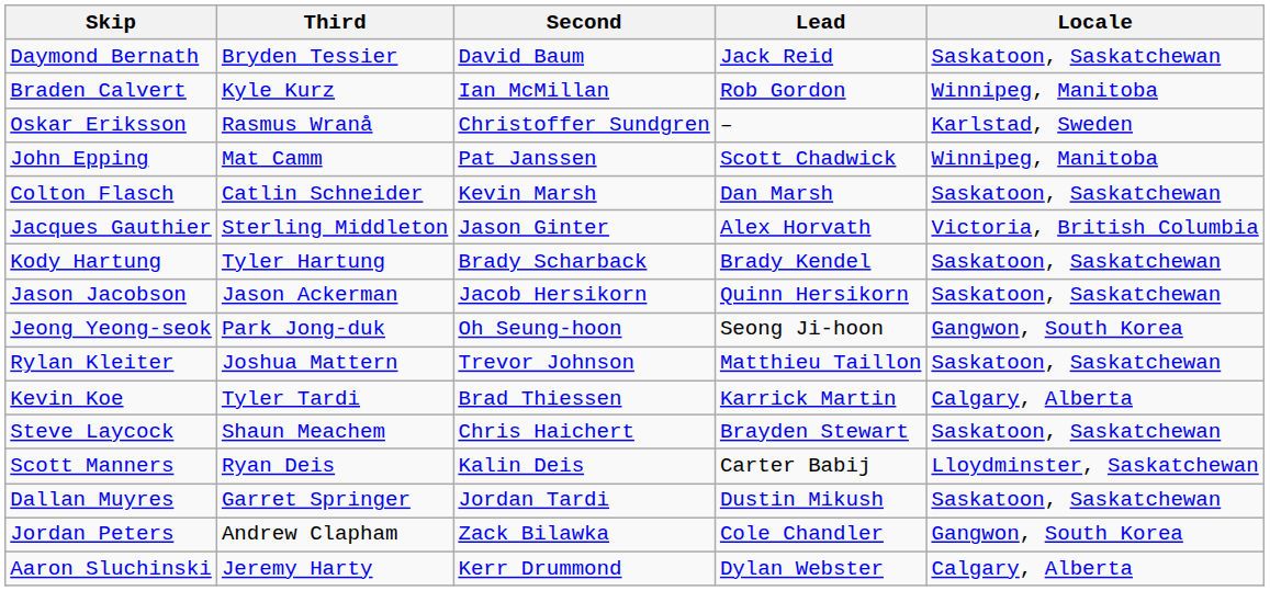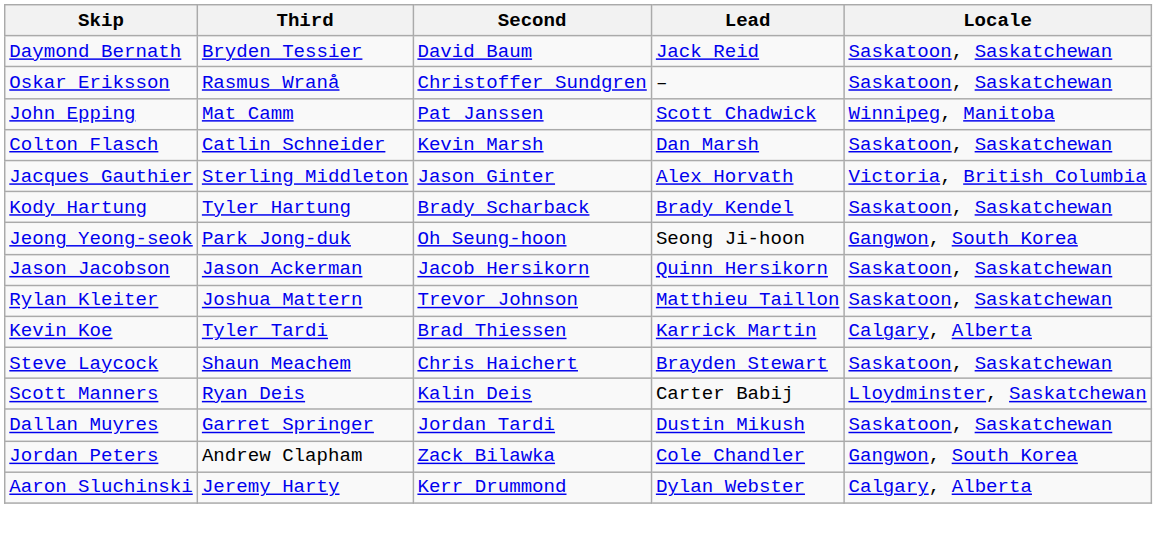 <table class=wikitable>
 <tr>
 <th scope="col">Skip</th>
 <th scope="col">Third</th>
 <th scope="col">Second</th>
 <th scope="col">Lead</th>
 <th scope="col">Locale</th>
 </tr>
 <tr>
 <td><a href='#'>Daymond Bernath</a></td>
 <td><a href='#'>Bryden Tessier</a></td>
 <td><a href='#'>David Baum</a></td>
 <td><a href='#'>Jack Reid</a></td>
 <td> <a href='#'>Saskatoon</a>, <a href='#'>Saskatchewan</a></td>
 </tr>
 <tr>
-<td><a href='#'>Braden Calvert</a></td>
-<td><a href='#'>Kyle Kurz</a></td>
-<td><a href='#'>Ian McMillan</a></td>
-<td><a href='#'>Rob Gordon</a></td>
-<td> <a href='#'>Winnipeg</a>, <a href='#'>Manitoba</a></td>
-</tr>
-<tr>
 <td><a href='#'>Oskar Eriksson</a></td>
 <td><a href='#'>Rasmus Wranå</a></td>
 <td><a href='#'>Christoffer Sundgren</a></td>
 <td>–</td>
-<td> <a href='#'>Karlstad</a>, <a href='#'>Sweden</a></td>
+<td> <a href='#'>Saskatoon</a>, <a href='#'>Saskatchewan</a></td>
 </tr>
 <tr>
 <td><a href='#'>John Epping</a></td>
 <td><a href='#'>Mat Camm</a></td>
 <td><a href='#'>Pat Janssen</a></td>
 <td><a href='#'>Scott Chadwick</a></td>
 <td> <a href='#'>Winnipeg</a>, <a href='#'>Manitoba</a></td>
 </tr>
 <tr>
 <td><a href='#'>Colton Flasch</a></td>
 <td><a href='#'>Catlin Schneider</a></td>
 <td><a href='#'>Kevin Marsh</a></td>
 <td><a href='#'>Dan Marsh</a></td>
 <td> <a href='#'>Saskatoon</a>, <a href='#'>Saskatchewan</a></td>
 </tr>
 <tr>
 <td><a href='#'>Jacques Gauthier</a></td>
 <td><a href='#'>Sterling Middleton</a></td>
 <td><a href='#'>Jason Ginter</a></td>
 <td><a href='#'>Alex Horvath</a></td>
 <td> <a href='#'>Victoria</a>, <a href='#'>British Columbia</a></td>
 </tr>
 <tr>
 <td><a href='#'>Kody Hartung</a></td>
 <td><a href='#'>Tyler Hartung</a></td>
 <td><a href='#'>Brady Scharback</a></td>
 <td><a href='#'>Brady Kendel</a></td>
 <td> <a href='#'>Saskatoon</a>, <a href='#'>Saskatchewan</a></td>
 </tr>
 <tr>
+<td><a href='#'>Jeong Yeong-seok</a></td>
+<td><a href='#'>Park Jong-duk</a></td>
+<td><a href='#'>Oh Seung-hoon</a></td>
+<td>Seong Ji-hoon</td>
+<td> <a href='#'>Gangwon</a>, <a href='#'>South Korea</a></td>
+</tr>
+<tr>
 <td><a href='#'>Jason Jacobson</a></td>
 <td><a href='#'>Jason Ackerman</a></td>
 <td><a href='#'>Jacob Hersikorn</a></td>
 <td><a href='#'>Quinn Hersikorn</a></td>
 <td> <a href='#'>Saskatoon</a>, <a href='#'>Saskatchewan</a></td>
-</tr>
-<tr>
-<td><a href='#'>Jeong Yeong-seok</a></td>
-<td><a href='#'>Park Jong-duk</a></td>
-<td><a href='#'>Oh Seung-hoon</a></td>
-<td>Seong Ji-hoon</td>
-<td> <a href='#'>Gangwon</a>, <a href='#'>South Korea</a></td>
 </tr>
 <tr>
 <td><a href='#'>Rylan Kleiter</a></td>
 <td><a href='#'>Joshua Mattern</a></td>
 <td><a href='#'>Trevor Johnson</a></td>
 <td><a href='#'>Matthieu Taillon</a></td>
 <td> <a href='#'>Saskatoon</a>, <a href='#'>Saskatchewan</a></td>
 </tr>
 <tr>
 <td><a href='#'>Kevin Koe</a></td>
 <td><a href='#'>Tyler Tardi</a></td>
 <td><a href='#'>Brad Thiessen</a></td>
 <td><a href='#'>Karrick Martin</a></td>
 <td> <a href='#'>Calgary</a>, <a href='#'>Alberta</a></td>
 </tr>
 <tr>
 <td><a href='#'>Steve Laycock</a></td>
 <td><a href='#'>Shaun Meachem</a></td>
 <td><a href='#'>Chris Haichert</a></td>
 <td><a href='#'>Brayden Stewart</a></td>
 <td> <a href='#'>Saskatoon</a>, <a href='#'>Saskatchewan</a></td>
 </tr>
 <tr>
 <td><a href='#'>Scott Manners</a></td>
 <td><a href='#'>Ryan Deis</a></td>
 <td><a href='#'>Kalin Deis</a></td>
 <td>Carter Babij</td>
 <td> <a href='#'>Lloydminster</a>, <a href='#'>Saskatchewan</a></td>
 </tr>
 <tr>
 <td><a href='#'>Dallan Muyres</a></td>
 <td><a href='#'>Garret Springer</a></td>
 <td><a href='#'>Jordan Tardi</a></td>
 <td><a href='#'>Dustin Mikush</a></td>
 <td> <a href='#'>Saskatoon</a>, <a href='#'>Saskatchewan</a></td>
 </tr>
 <tr>
 <td><a href='#'>Jordan Peters</a></td>
 <td>Andrew Clapham</td>
 <td><a href='#'>Zack Bilawka</a></td>
 <td><a href='#'>Cole Chandler</a></td>
 <td> <a href='#'>Gangwon</a>, <a href='#'>South Korea</a></td>
 </tr>
 <tr>
 <td><a href='#'>Aaron Sluchinski</a></td>
 <td><a href='#'>Jeremy Harty</a></td>
 <td><a href='#'>Kerr Drummond</a></td>
 <td><a href='#'>Dylan Webster</a></td>
 <td> <a href='#'>Calgary</a>, <a href='#'>Alberta</a></td>
 </tr>
 </table>
